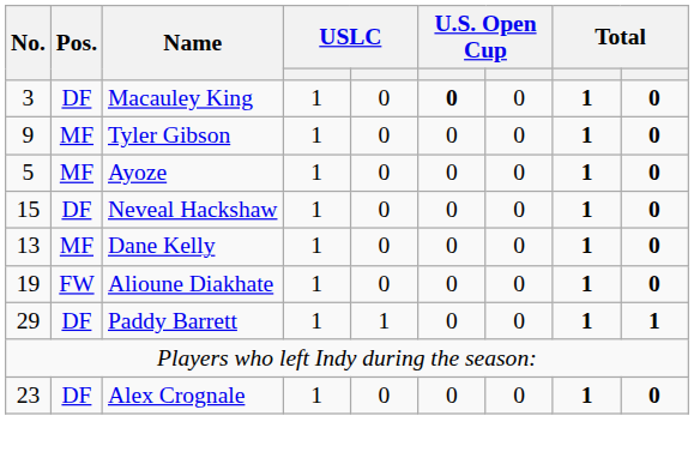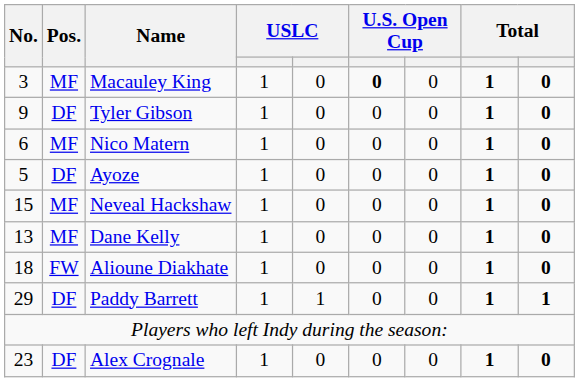 <table class="wikitable sortable" style="text-align: center;">
 <tr>
 <th rowspan=2>No.</th>
 <th rowspan=2>Pos.</th>
 <th rowspan=2>Name</th>
 <th colspan=2 style="width:85px;"><a href='#'>USLC</a></th>
 <th colspan=2 style="width:85px;"><a href='#'>U.S. Open Cup</a></th>
 <th colspan=2 style="width:85px;"><strong>Total</strong></th>
 </tr>
 <tr>
 <th></th>
 <th></th>
 <th></th>
 <th></th>
 <th></th>
 <th></th>
 </tr>
 <tr>
 <td>3</td>
-<td><a href='#'>DF</a></td>
+<td><a href='#'>MF</a></td>
 <td align=left> <a href='#'>Macauley King</a></td>
 <td>1</td>
 <td>0</td>
 <td><strong>0</strong></td>
 <td>0</td>
 <td><strong>1</strong></td>
 <td><strong>0</strong></td>
 </tr>
 <tr>
 <td>9</td>
-<td><a href='#'>MF</a></td>
+<td><a href='#'>DF</a></td>
 <td align=left> <a href='#'>Tyler Gibson</a></td>
 <td>1</td>
 <td>0</td>
 <td>0</td>
 <td>0</td>
 <td><strong>1</strong></td>
 <td><strong>0</strong></td>
 </tr>
 <tr>
+<td>6</td>
+<td><a href='#'>MF</a></td>
+<td align=left> <a href='#'>Nico Matern</a></td>
+<td>1</td>
+<td>0</td>
+<td>0</td>
+<td>0</td>
+<td><strong>1</strong></td>
+<td><strong>0</strong></td>
+</tr>
+<tr>
 <td>5</td>
-<td><a href='#'>MF</a></td>
+<td><a href='#'>DF</a></td>
 <td align=left> <a href='#'>Ayoze</a></td>
 <td>1</td>
 <td>0</td>
 <td>0</td>
 <td>0</td>
 <td><strong>1</strong></td>
 <td><strong>0</strong></td>
 </tr>
 <tr>
 <td>15</td>
-<td><a href='#'>DF</a></td>
+<td><a href='#'>MF</a></td>
 <td align=left> <a href='#'>Neveal Hackshaw</a></td>
 <td>1</td>
 <td>0</td>
 <td>0</td>
 <td>0</td>
 <td><strong>1</strong></td>
 <td><strong>0</strong></td>
 </tr>
 <tr>
 <td>13</td>
 <td><a href='#'>MF</a></td>
 <td align=left> <a href='#'>Dane Kelly</a></td>
 <td>1</td>
 <td>0</td>
 <td>0</td>
 <td>0</td>
 <td><strong>1</strong></td>
 <td><strong>0</strong></td>
 </tr>
 <tr>
-<td>19</td>
+<td>18</td>
 <td><a href='#'>FW</a></td>
 <td align=left> <a href='#'>Alioune Diakhate</a></td>
 <td>1</td>
 <td>0</td>
 <td>0</td>
 <td>0</td>
 <td><strong>1</strong></td>
 <td><strong>0</strong></td>
 </tr>
 <tr>
 <td>29</td>
 <td><a href='#'>DF</a></td>
 <td align=left> <a href='#'>Paddy Barrett</a></td>
 <td>1</td>
 <td>1</td>
 <td>0</td>
 <td>0</td>
 <td><strong>1</strong></td>
 <td><strong>1</strong></td>
 </tr>
 <tr>
 <td colspan=9><em>Players who left Indy during the season:</em></td>
 </tr>
 <tr>
 <td>23</td>
 <td><a href='#'>DF</a></td>
 <td align=left> <a href='#'>Alex Crognale</a></td>
 <td>1</td>
 <td>0</td>
 <td>0</td>
 <td>0</td>
 <td><strong>1</strong></td>
 <td><strong>0</strong></td>
 </tr>
 </table>
